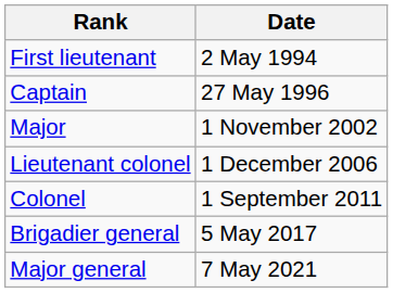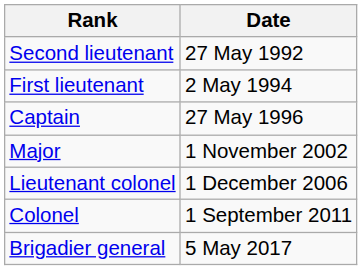 <table class="wikitable">
 <tr>
 <th>Rank</th>
 <th>Date</th>
+</tr>
+<tr>
+<td> <a href='#'>Second lieutenant</a></td>
+<td>27 May 1992</td>
 </tr>
 <tr>
 <td> <a href='#'>First lieutenant</a></td>
 <td>2 May 1994</td>
 </tr>
 <tr>
 <td> <a href='#'>Captain</a></td>
 <td>27 May 1996</td>
 </tr>
 <tr>
 <td> <a href='#'>Major</a></td>
 <td>1 November 2002</td>
 </tr>
 <tr>
 <td> <a href='#'>Lieutenant colonel</a></td>
 <td>1 December 2006</td>
 </tr>
 <tr>
 <td> <a href='#'>Colonel</a></td>
 <td>1 September 2011</td>
 </tr>
 <tr>
 <td> <a href='#'>Brigadier general</a></td>
 <td>5 May 2017</td>
 </tr>
-<tr>
-<td> <a href='#'>Major general</a></td>
-<td>7 May 2021</td>
-</tr>
 </table>
